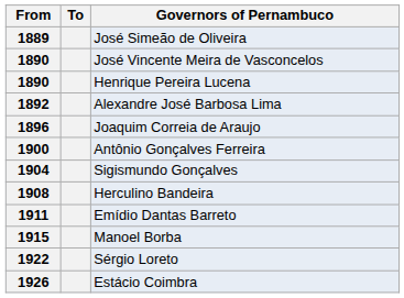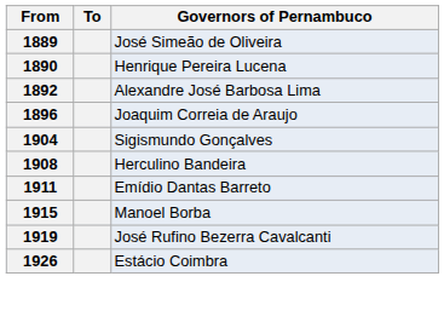 <table class="wikitable" style="float:right; margin-left:1em; margin-right:0; font-size:85%; background:#e7edf5; width:28em; max-width:35%;" cellspacing="5">
 <tr>
 <th>From</th>
 <th>To</th>
 <th>Governors of Pernambuco</th>
 </tr>
 <tr>
 <th>1889</th>
 <th></th>
 <td>José Simeão de Oliveira</td>
-</tr>
-<tr>
-<th>1890</th>
-<th></th>
-<td>José Vincente Meira de Vasconcelos</td>
 </tr>
 <tr>
 <th>1890</th>
 <th></th>
 <td>Henrique Pereira Lucena</td>
 </tr>
 <tr>
 <th>1892</th>
 <th></th>
 <td>Alexandre José Barbosa Lima</td>
 </tr>
 <tr>
 <th>1896</th>
 <th></th>
 <td>Joaquim Correia de Araujo</td>
-</tr>
-<tr>
-<th>1900</th>
-<th></th>
-<td>Antônio Gonçalves Ferreira</td>
 </tr>
 <tr>
 <th>1904</th>
 <th></th>
 <td>Sigismundo Gonçalves</td>
 </tr>
 <tr>
 <th>1908</th>
 <th></th>
 <td>Herculino Bandeira</td>
 </tr>
 <tr>
 <th>1911</th>
 <th></th>
 <td>Emídio Dantas Barreto</td>
 </tr>
 <tr>
 <th>1915</th>
 <th></th>
 <td>Manoel Borba</td>
 </tr>
 <tr>
-<th>1922</th>
+<th>1919</th>
 <th></th>
-<td>Sérgio Loreto</td>
+<td>José Rufino Bezerra Cavalcanti</td>
 </tr>
 <tr>
 <th>1926</th>
 <th></th>
 <td>Estácio Coimbra</td>
 </tr>
 </table>
